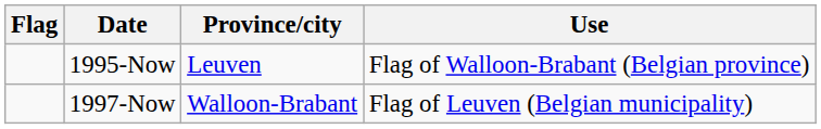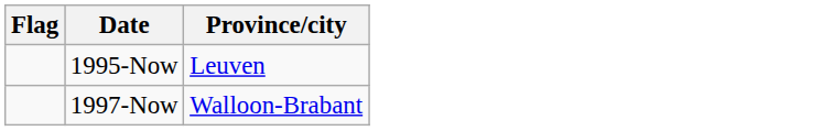 <table class="wikitable">
 <tr>
 <th>Flag</th>
 <th>Date</th>
 <th>Province/city</th>
-<th>Use</th>
 </tr>
 <tr>
 <td></td>
 <td>1995-Now</td>
 <td><a href='#'>Leuven</a></td>
-<td>Flag of <a href='#'>Walloon-Brabant</a> (<a href='#'>Belgian province</a>)</td>
 </tr>
 <tr>
 <td></td>
 <td>1997-Now</td>
 <td><a href='#'>Walloon-Brabant</a></td>
-<td>Flag of <a href='#'>Leuven</a> (<a href='#'>Belgian municipality</a>)</td>
 </tr>
 </table>
